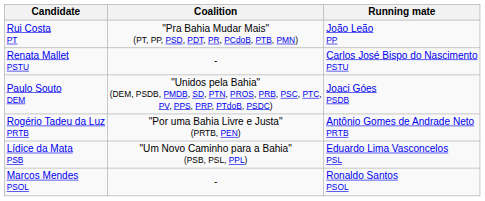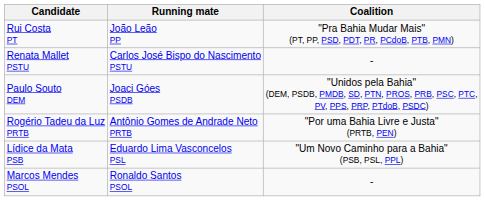 <table class="sortable wikitable">
 <tr style="background:#ececec; vertical-align:top;">
 <th>Candidate</th>
+<th>Running mate</th>
 <th>Coalition</th>
-<th>Running mate</th>
 </tr>
 <tr>
 <td><a href='#'>Rui Costa</a><br><small><a href='#'>PT</a></small></td>
+<td><a href='#'>João Leão</a><br><small><a href='#'>PP</a></small></td>
 <td style="text-align:center;">"Pra Bahia Mudar Mais"<br><small>(PT, PP, <a href='#'>PSD</a>, <a href='#'>PDT</a>, <a href='#'>PR</a>, <a href='#'>PCdoB</a>, <a href='#'>PTB</a>, <a href='#'>PMN</a>)</small></td>
-<td><a href='#'>João Leão</a><br><small><a href='#'>PP</a></small></td>
 </tr>
 <tr>
 <td><a href='#'>Renata Mallet</a><br><small><a href='#'>PSTU</a></small></td>
+<td><a href='#'>Carlos José Bispo do Nascimento</a><br><small><a href='#'>PSTU</a></small></td>
 <td style="text-align:center;">-</td>
-<td><a href='#'>Carlos José Bispo do Nascimento</a><br><small><a href='#'>PSTU</a></small></td>
 </tr>
 <tr>
 <td><a href='#'>Paulo Souto</a><br><small><a href='#'>DEM</a></small></td>
+<td><a href='#'>Joaci Góes</a><br><small><a href='#'>PSDB</a></small></td>
 <td style="text-align:center;">"Unidos pela Bahia"<br><small>(DEM, PSDB, <a href='#'>PMDB</a>, <a href='#'>SD</a>, <a href='#'>PTN</a>, <a href='#'>PROS</a>, <a href='#'>PRB</a>, <a href='#'>PSC</a>, <a href='#'>PTC</a>,<br> <a href='#'>PV</a>, <a href='#'>PPS</a>, <a href='#'>PRP</a>, <a href='#'>PTdoB</a>, <a href='#'>PSDC</a>)</small></td>
-<td><a href='#'>Joaci Góes</a><br><small><a href='#'>PSDB</a></small></td>
 </tr>
 <tr>
 <td><a href='#'>Rogério Tadeu da Luz</a><br><small><a href='#'>PRTB</a></small></td>
+<td><a href='#'>Antônio Gomes de Andrade Neto</a><br><small><a href='#'>PRTB</a></small></td>
 <td style="text-align:center;">"Por uma Bahia Livre e Justa"<br><small>(PRTB, <a href='#'>PEN</a>)</small></td>
-<td><a href='#'>Antônio Gomes de Andrade Neto</a><br><small><a href='#'>PRTB</a></small></td>
 </tr>
 <tr>
 <td><a href='#'>Lídice da Mata</a><br><small><a href='#'>PSB</a></small></td>
+<td><a href='#'>Eduardo Lima Vasconcelos</a><br><small><a href='#'>PSL</a></small></td>
 <td style="text-align:center;">"Um Novo Caminho para a Bahia"<br><small>(PSB, PSL, <a href='#'>PPL</a>)</small></td>
-<td><a href='#'>Eduardo Lima Vasconcelos</a><br><small><a href='#'>PSL</a></small></td>
 </tr>
 <tr>
 <td><a href='#'>Marcos Mendes</a><br><small><a href='#'>PSOL</a></small></td>
+<td><a href='#'>Ronaldo Santos</a><br><small><a href='#'>PSOL</a></small></td>
 <td style="text-align:center;">-</td>
-<td><a href='#'>Ronaldo Santos</a><br><small><a href='#'>PSOL</a></small></td>
 </tr>
 </table>
